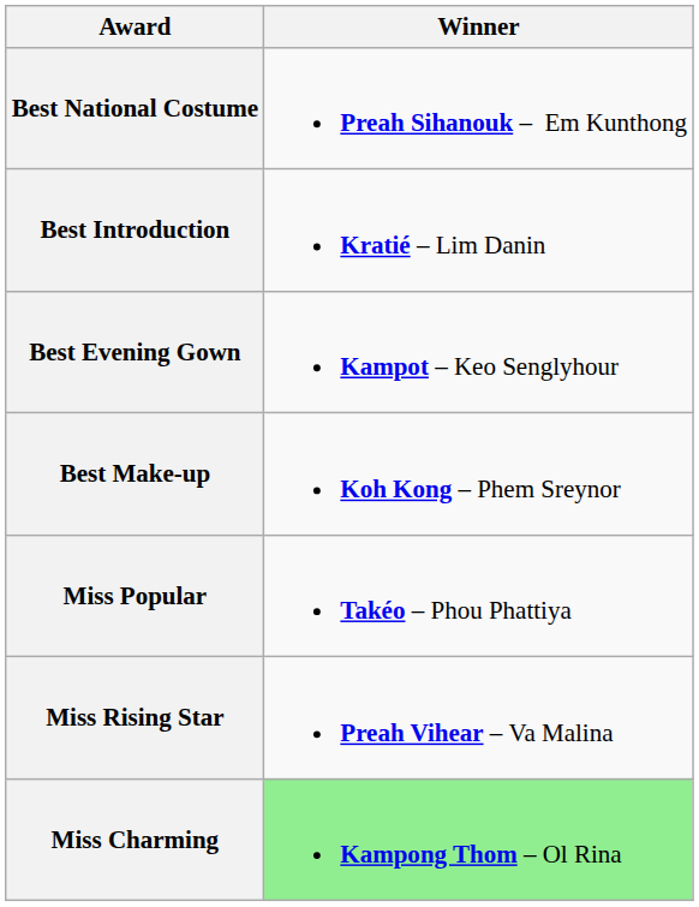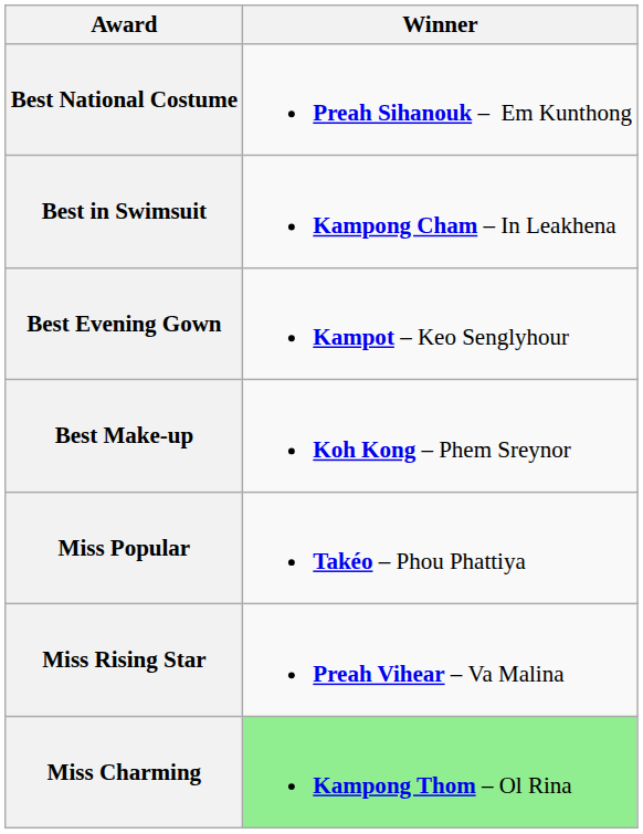 <table class="wikitable" style="font-size: 90%";>
 <tr>
 <th>Award</th>
 <th>Winner</th>
 </tr>
 <tr>
 <th>Best National Costume</th>
 <td><br><ul><li><a href='#'><strong>Preah Sihanouk</strong></a> –  Em Kunthong</li></ul></td>
 </tr>
 <tr>
-<th>Best Introduction</th>
-<td><br><ul><li><strong><a href='#'>Kratié</a></strong> – Lim Danin</li></ul></td>
+<th>Best in Swimsuit</th>
+<td><br><ul><li><strong><a href='#'>Kampong Cham</a></strong> – In Leakhena</li></ul></td>
 </tr>
 <tr>
 <th>Best Evening Gown</th>
 <td><br><ul><li><a href='#'><strong>Kampot</strong></a> – Keo Senglyhour</li></ul></td>
 </tr>
 <tr>
 <th>Best Make-up</th>
 <td><br><ul><li><a href='#'><strong>Koh Kong</strong></a> – Phem Sreynor</li></ul></td>
 </tr>
 <tr>
 <th>Miss Popular</th>
 <td><br><ul><li><strong><a href='#'>Takéo</a></strong> – Phou Phattiya</li></ul></td>
 </tr>
 <tr>
 <th>Miss Rising Star</th>
 <td><br><ul><li><a href='#'><strong>Preah Vihear</strong></a> – Va Malina</li></ul></td>
 </tr>
 <tr>
 <th>Miss Charming</th>
 <td style="background: lightgreen;"><br><ul><li><a href='#'><strong>Kampong Thom</strong></a> – Ol Rina</li></ul></td>
 </tr>
 </table>
